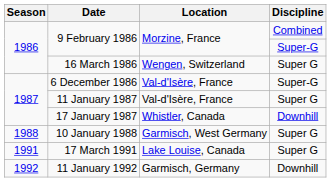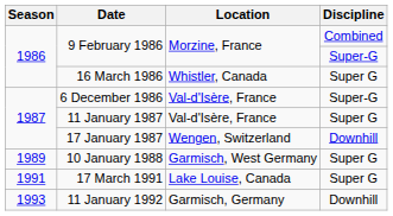 <table class="wikitable">
 <tr>
 <th>Season</th>
 <th>Date</th>
 <th>Location</th>
 <th>Discipline</th>
 </tr>
 <tr>
 <td rowspan=3 align=center><a href='#'>1986</a></td>
 <td align=right rowspan=2>9 February 1986</td>
 <td rowspan=2><a href='#'>Morzine</a>, France</td>
 <td align=center><a href='#'>Combined</a></td>
 </tr>
 <tr>
 <td align=center><a href='#'>Super-G</a></td>
 </tr>
 <tr>
 <td align=right>16 March 1986</td>
-<td><a href='#'>Wengen</a>, Switzerland</td>
+<td><a href='#'>Whistler</a>, Canada</td>
 <td align=center>Super G</td>
 </tr>
 <tr>
 <td rowspan=3 align=center><a href='#'>1987</a></td>
 <td align=right>6 December 1986</td>
 <td><a href='#'>Val-d'Isère</a>, France</td>
 <td align=center>Super-G</td>
 </tr>
 <tr>
 <td align=right>11 January 1987</td>
 <td>Val-d'Isère, France</td>
 <td align=center>Super G</td>
 </tr>
 <tr>
 <td align=right>17 January 1987</td>
-<td><a href='#'>Whistler</a>, Canada</td>
+<td><a href='#'>Wengen</a>, Switzerland</td>
 <td align=center><a href='#'>Downhill</a></td>
 </tr>
 <tr>
-<td align=center><a href='#'>1988</a></td>
+<td align=center><a href='#'>1989</a></td>
 <td align=right>10 January 1988</td>
 <td><a href='#'>Garmisch</a>, West Germany</td>
 <td align=center>Super G</td>
 </tr>
 <tr>
 <td align=center><a href='#'>1991</a></td>
 <td align=right>17 March 1991</td>
 <td><a href='#'>Lake Louise</a>, Canada</td>
 <td align=center>Super G</td>
 </tr>
 <tr>
-<td align=center><a href='#'>1992</a></td>
+<td align=center><a href='#'>1993</a></td>
 <td align=right>11 January 1992</td>
 <td>Garmisch, Germany</td>
 <td align=center>Downhill</td>
 </tr>
 </table>
